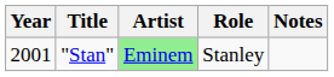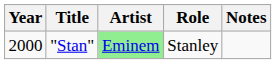 <table class="wikitable sortable">
 <tr>
 <th>Year</th>
 <th>Title</th>
 <th>Artist</th>
 <th>Role</th>
 <th class=unsortable>Notes</th>
 </tr>
 <tr>
-<td>2001</td>
+<td>2000</td>
 <td>"<a href='#'>Stan</a>"</td>
 <td style="background: lightgreen;"><a href='#'>Eminem</a></td>
 <td>Stanley</td>
 <td></td>
 </tr>
 </table>
